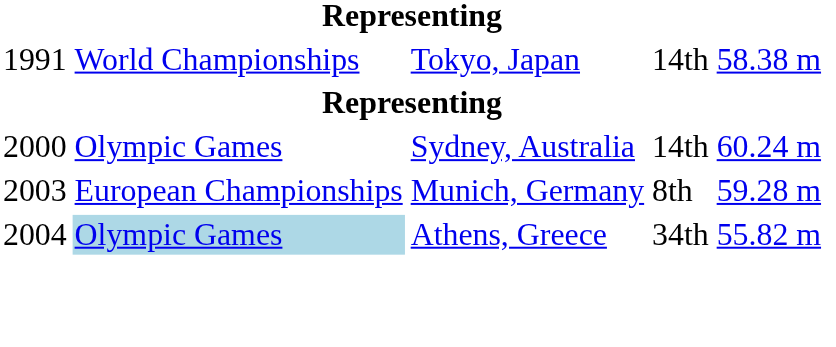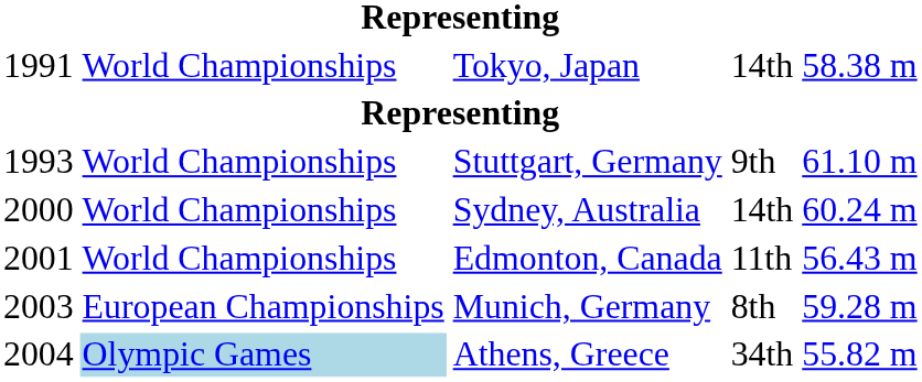 <table>
 <tr>
 <th colspan="5">Representing </th>
 </tr>
 <tr>
 <td>1991</td>
 <td><a href='#'>World Championships</a></td>
 <td><a href='#'>Tokyo, Japan</a></td>
 <td>14th</td>
 <td><a href='#'>58.38 m</a></td>
 </tr>
 <tr>
 <th colspan="5">Representing </th>
 </tr>
 <tr>
+<td>1993</td>
+<td><a href='#'>World Championships</a></td>
+<td><a href='#'>Stuttgart, Germany</a></td>
+<td>9th</td>
+<td><a href='#'>61.10 m</a></td>
+</tr>
+<tr>
 <td>2000</td>
-<td><a href='#'>Olympic Games</a></td>
+<td><a href='#'>World Championships</a></td>
 <td><a href='#'>Sydney, Australia</a></td>
 <td>14th</td>
 <td><a href='#'>60.24 m</a></td>
+</tr>
+<tr>
+<td>2001</td>
+<td><a href='#'>World Championships</a></td>
+<td><a href='#'>Edmonton, Canada</a></td>
+<td>11th</td>
+<td><a href='#'>56.43 m</a></td>
 </tr>
 <tr>
 <td>2003</td>
 <td><a href='#'>European Championships</a></td>
 <td><a href='#'>Munich, Germany</a></td>
 <td>8th</td>
 <td><a href='#'>59.28 m</a></td>
 </tr>
 <tr>
 <td>2004</td>
 <td style="background: lightblue;"><a href='#'>Olympic Games</a></td>
 <td><a href='#'>Athens, Greece</a></td>
 <td>34th</td>
 <td><a href='#'>55.82 m</a></td>
 </tr>
 </table>
